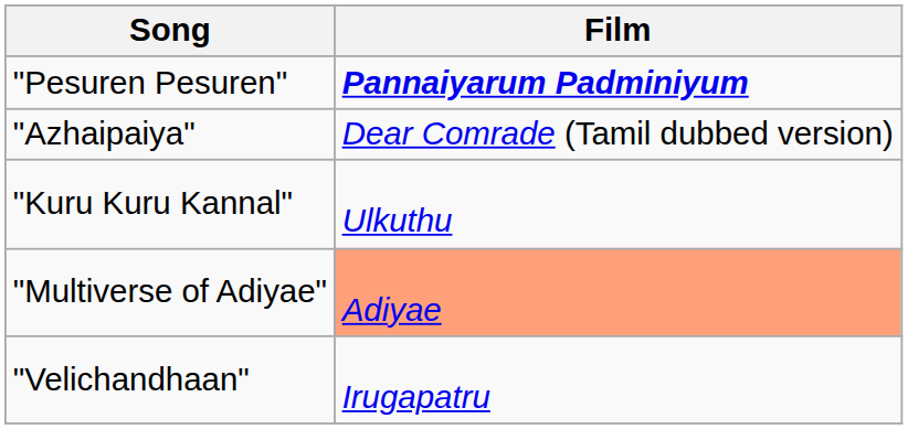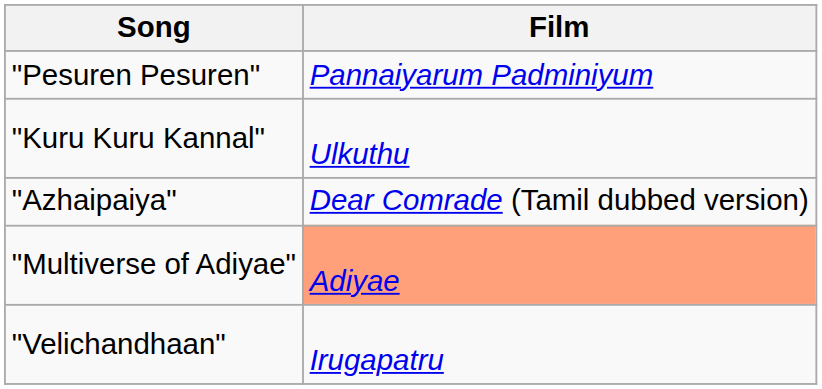 <table class="wikitable sortable">
 <tr>
 <th>Song</th>
 <th>Film</th>
 </tr>
 <tr>
 <td>"Pesuren Pesuren"</td>
-<td><strong><em><a href='#'>Pannaiyarum Padminiyum</a></em></strong></td>
+<td><em><a href='#'>Pannaiyarum Padminiyum</a></em></td>
+</tr>
+<tr>
+<td>"Kuru Kuru Kannal"</td>
+<td><br><em><a href='#'>Ulkuthu</a></em></td>
 </tr>
 <tr>
 <td>"Azhaipaiya"</td>
 <td><em><a href='#'>Dear Comrade</a></em> (Tamil dubbed version)</td>
-</tr>
-<tr>
-<td>"Kuru Kuru Kannal"</td>
-<td><br><em><a href='#'>Ulkuthu</a></em></td>
 </tr>
 <tr>
 <td>"Multiverse of Adiyae"</td>
 <td style="background: lightsalmon;"><br><em><a href='#'>Adiyae</a></em></td>
 </tr>
 <tr>
 <td>"Velichandhaan"</td>
 <td><br><em><a href='#'>Irugapatru</a></em></td>
 </tr>
 </table>
